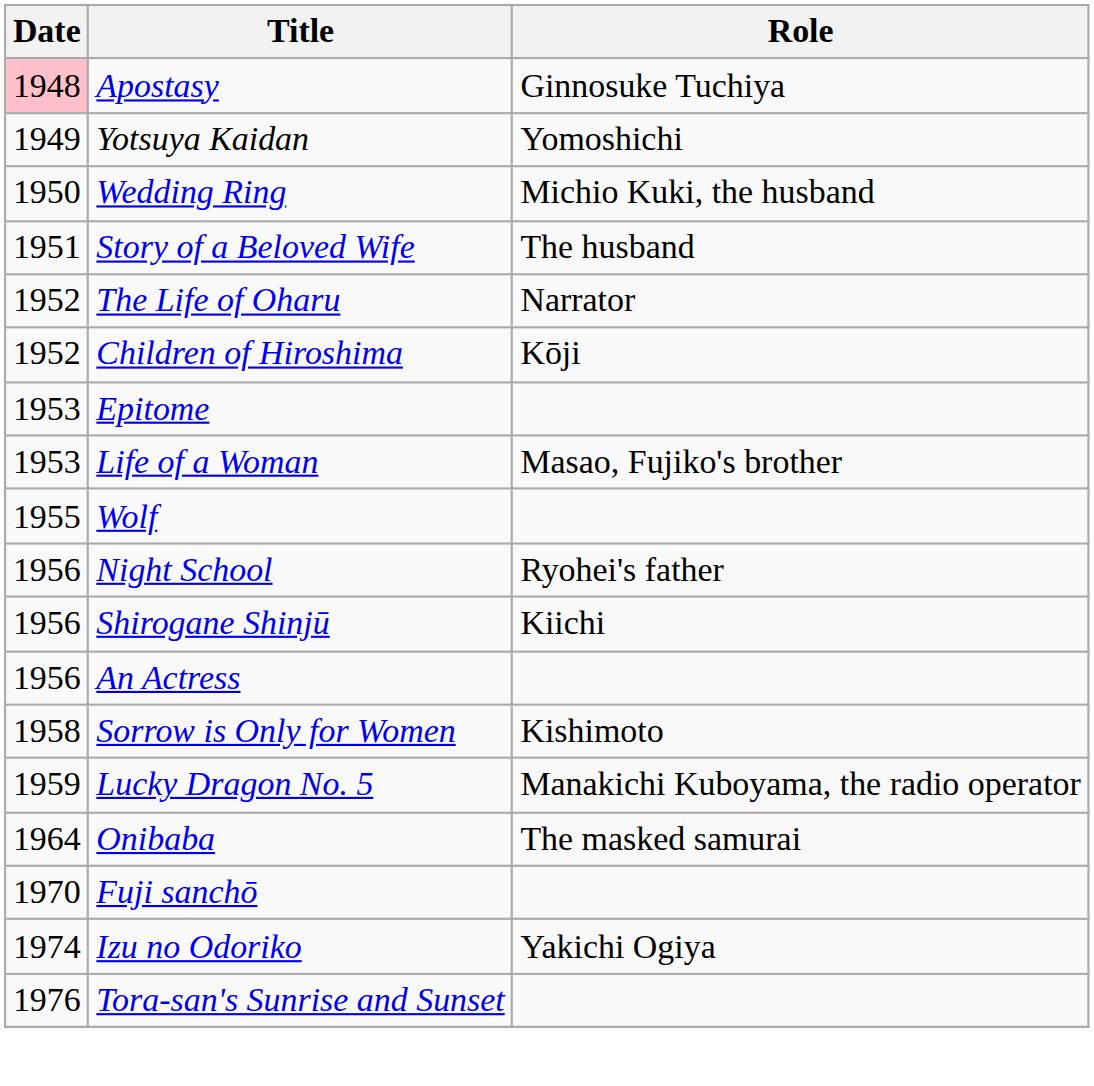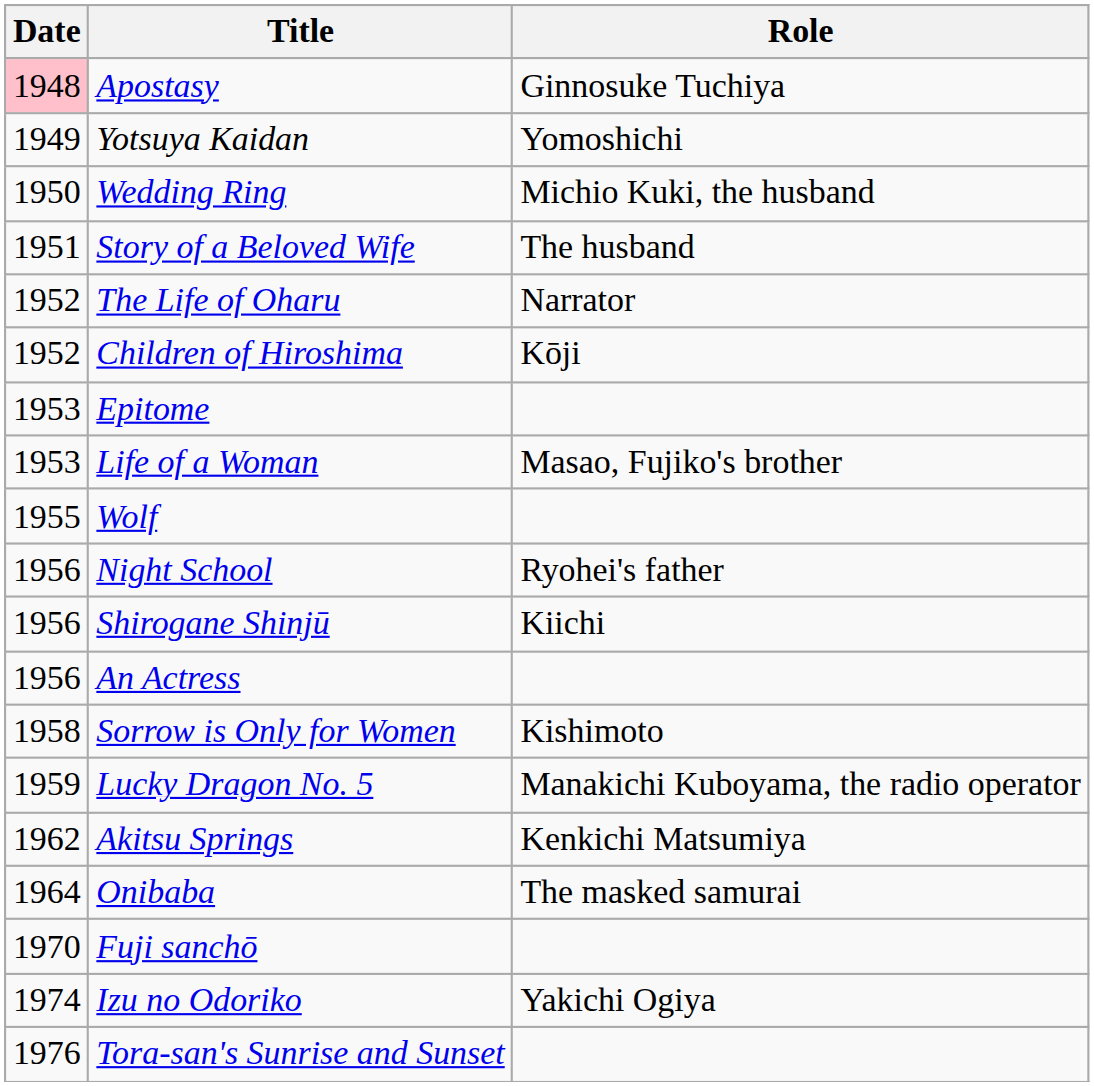 <table class="wikitable sortable">
 <tr>
 <th>Date</th>
 <th>Title</th>
 <th>Role</th>
 </tr>
 <tr>
 <td style="background: pink;">1948</td>
 <td><em><a href='#'>Apostasy</a></em></td>
 <td>Ginnosuke Tuchiya</td>
 </tr>
 <tr>
 <td>1949</td>
 <td><em>Yotsuya Kaidan</em></td>
 <td>Yomoshichi</td>
 </tr>
 <tr>
 <td>1950</td>
 <td><a href='#'><em>Wedding Ring</em></a></td>
 <td>Michio Kuki, the husband</td>
 </tr>
 <tr>
 <td>1951</td>
 <td><em><a href='#'>Story of a Beloved Wife</a></em></td>
 <td>The husband</td>
 </tr>
 <tr>
 <td>1952</td>
 <td><em><a href='#'>The Life of Oharu</a></em></td>
 <td>Narrator</td>
 </tr>
 <tr>
 <td>1952</td>
 <td><em><a href='#'>Children of Hiroshima</a></em></td>
 <td>Kōji</td>
 </tr>
 <tr>
 <td>1953</td>
 <td><em><a href='#'>Epitome</a></em></td>
 <td></td>
 </tr>
 <tr>
 <td>1953</td>
 <td><em><a href='#'>Life of a Woman</a></em></td>
 <td>Masao, Fujiko's brother</td>
 </tr>
 <tr>
 <td>1955</td>
 <td><em><a href='#'>Wolf</a></em></td>
 <td></td>
 </tr>
 <tr>
 <td>1956</td>
 <td><em><a href='#'>Night School</a></em></td>
 <td>Ryohei's father</td>
 </tr>
 <tr>
 <td>1956</td>
 <td><em><a href='#'>Shirogane Shinjū</a></em></td>
 <td>Kiichi</td>
 </tr>
 <tr>
 <td>1956</td>
 <td><em><a href='#'>An Actress</a></em></td>
 <td></td>
 </tr>
 <tr>
 <td>1958</td>
 <td><em><a href='#'>Sorrow is Only for Women</a></em></td>
 <td>Kishimoto</td>
 </tr>
 <tr>
 <td>1959</td>
 <td><em><a href='#'>Lucky Dragon No. 5</a></em></td>
 <td>Manakichi Kuboyama, the radio operator</td>
 </tr>
 <tr>
+<td>1962</td>
+<td><em><a href='#'>Akitsu Springs</a></em></td>
+<td>Kenkichi Matsumiya</td>
+</tr>
+<tr>
 <td>1964</td>
 <td><em><a href='#'>Onibaba</a></em></td>
 <td>The masked samurai</td>
 </tr>
 <tr>
 <td>1970</td>
 <td><em><a href='#'>Fuji sanchō</a></em></td>
 <td></td>
 </tr>
 <tr>
 <td>1974</td>
 <td><em><a href='#'>Izu no Odoriko</a></em></td>
 <td>Yakichi Ogiya</td>
 </tr>
 <tr>
 <td>1976</td>
 <td><em><a href='#'>Tora-san's Sunrise and Sunset</a></em></td>
 <td></td>
 </tr>
 <tr>
 </tr>
 </table>
